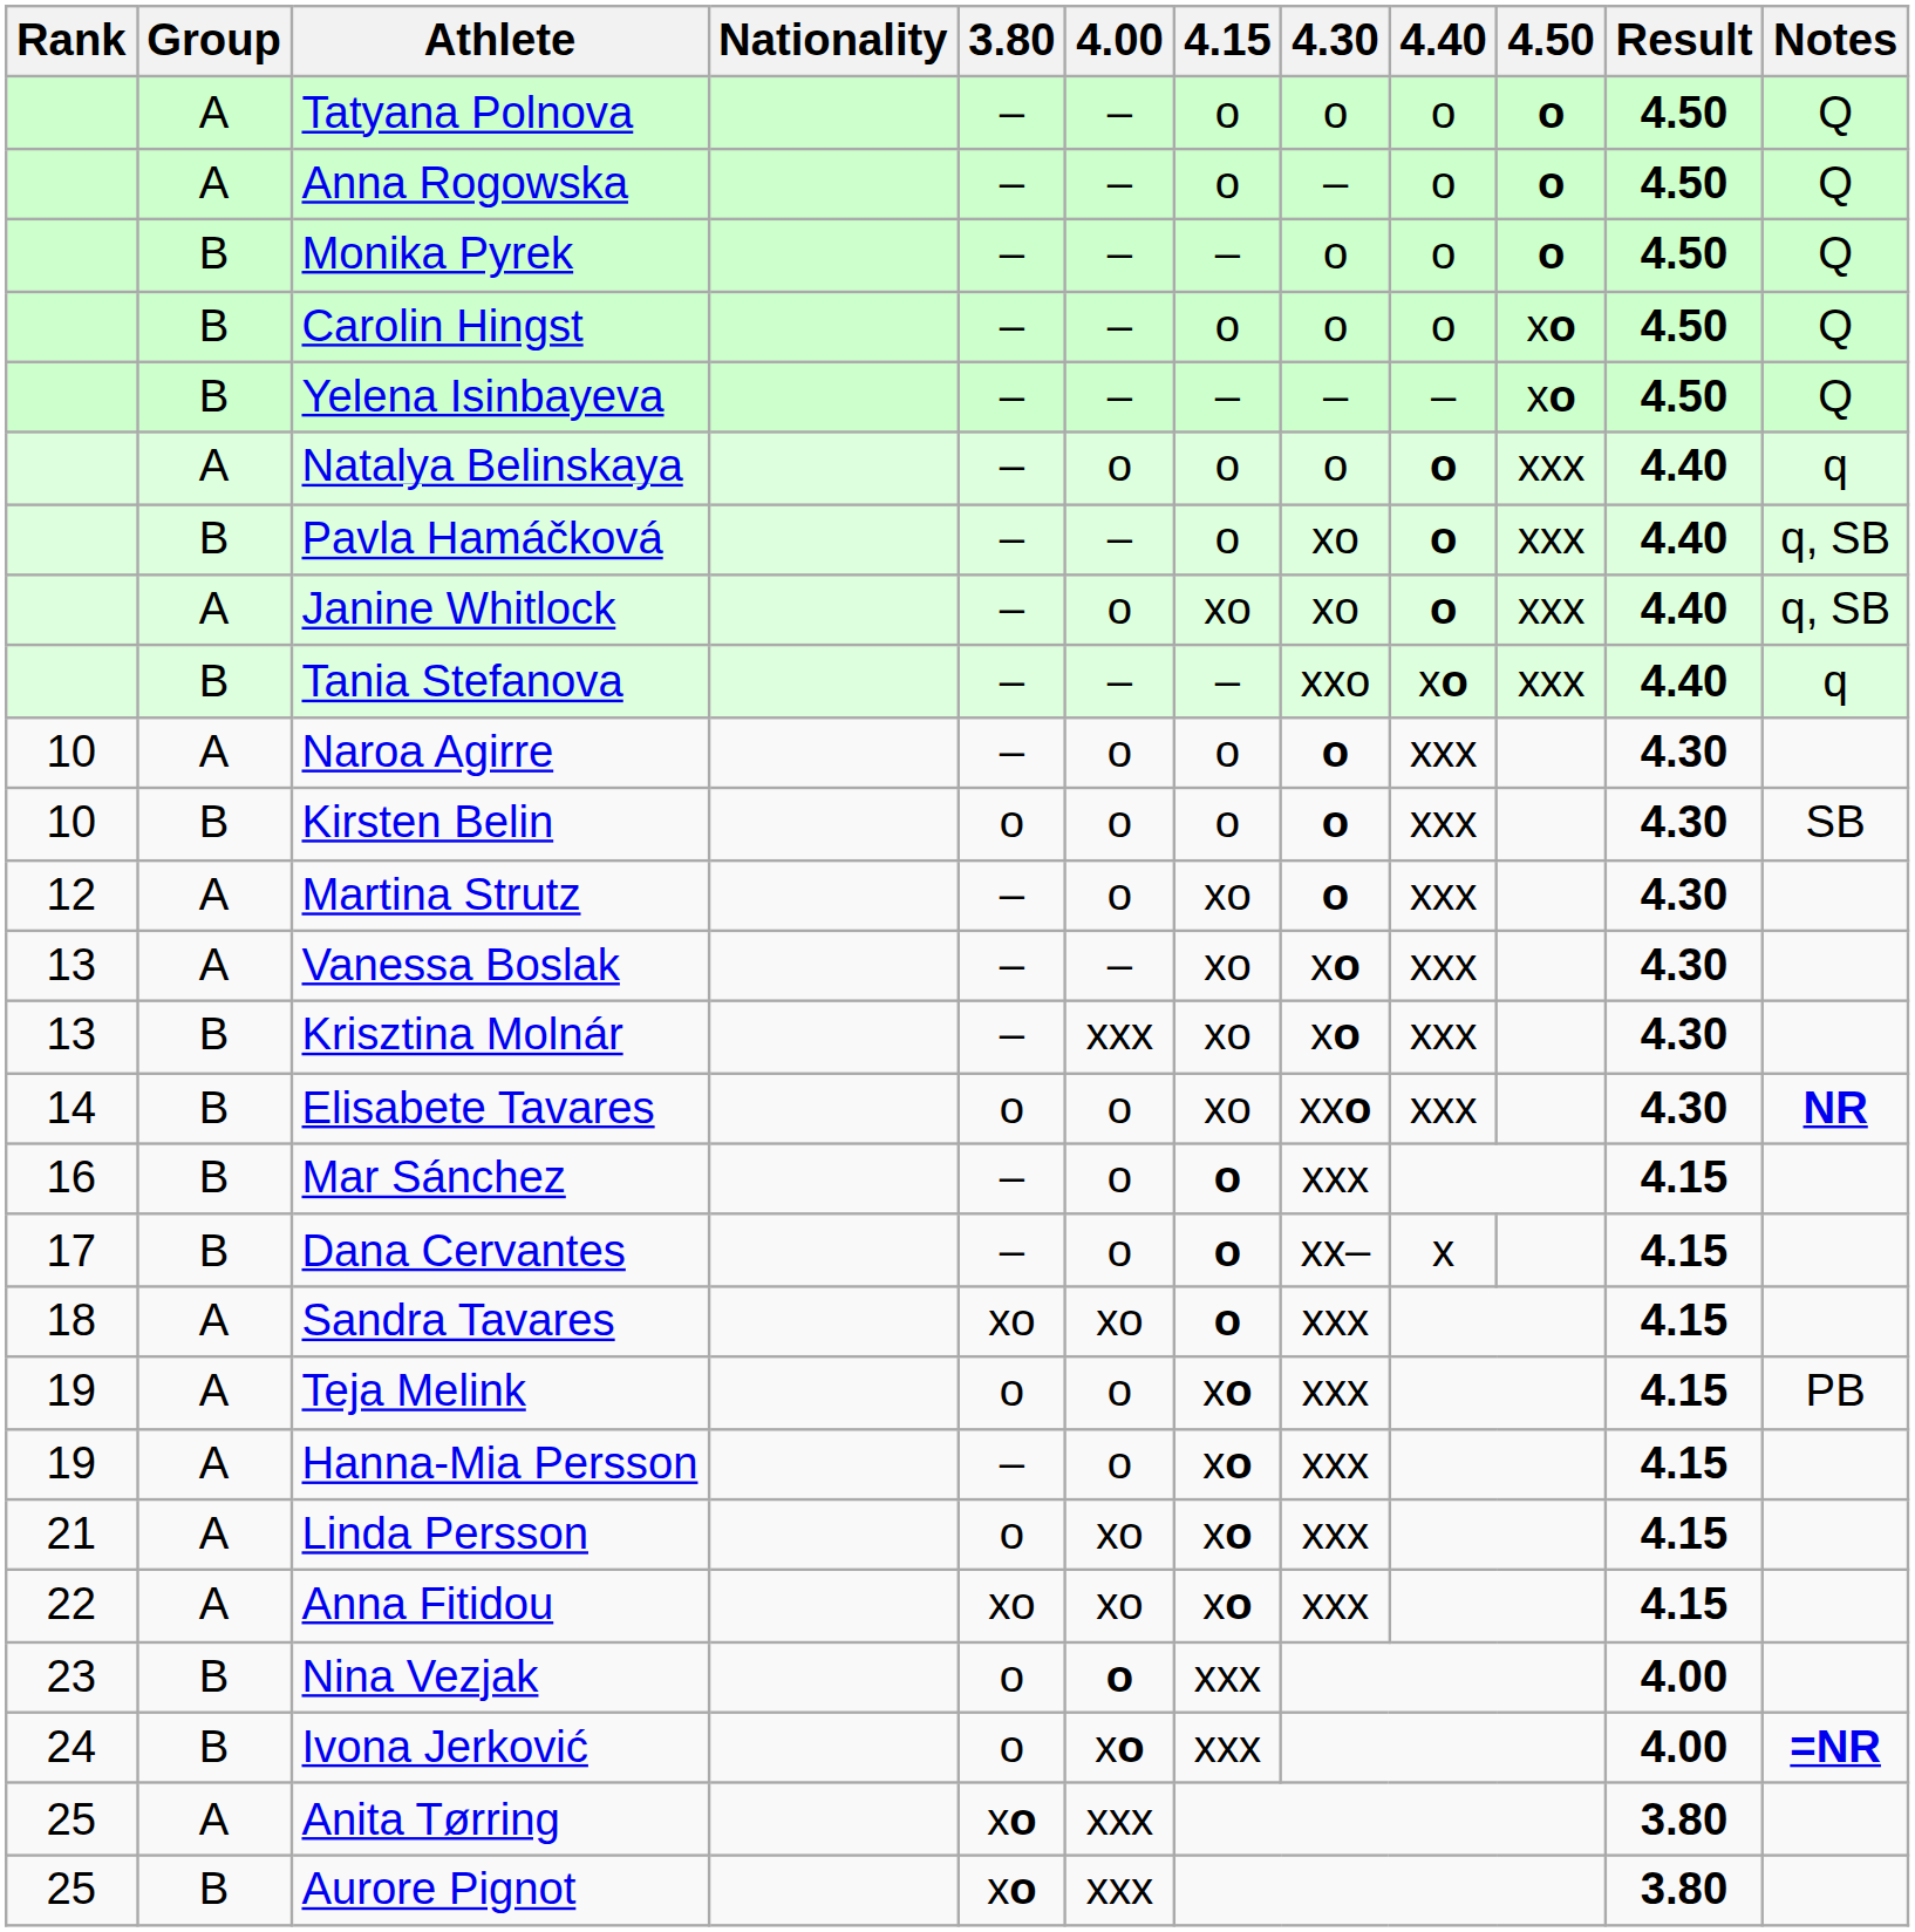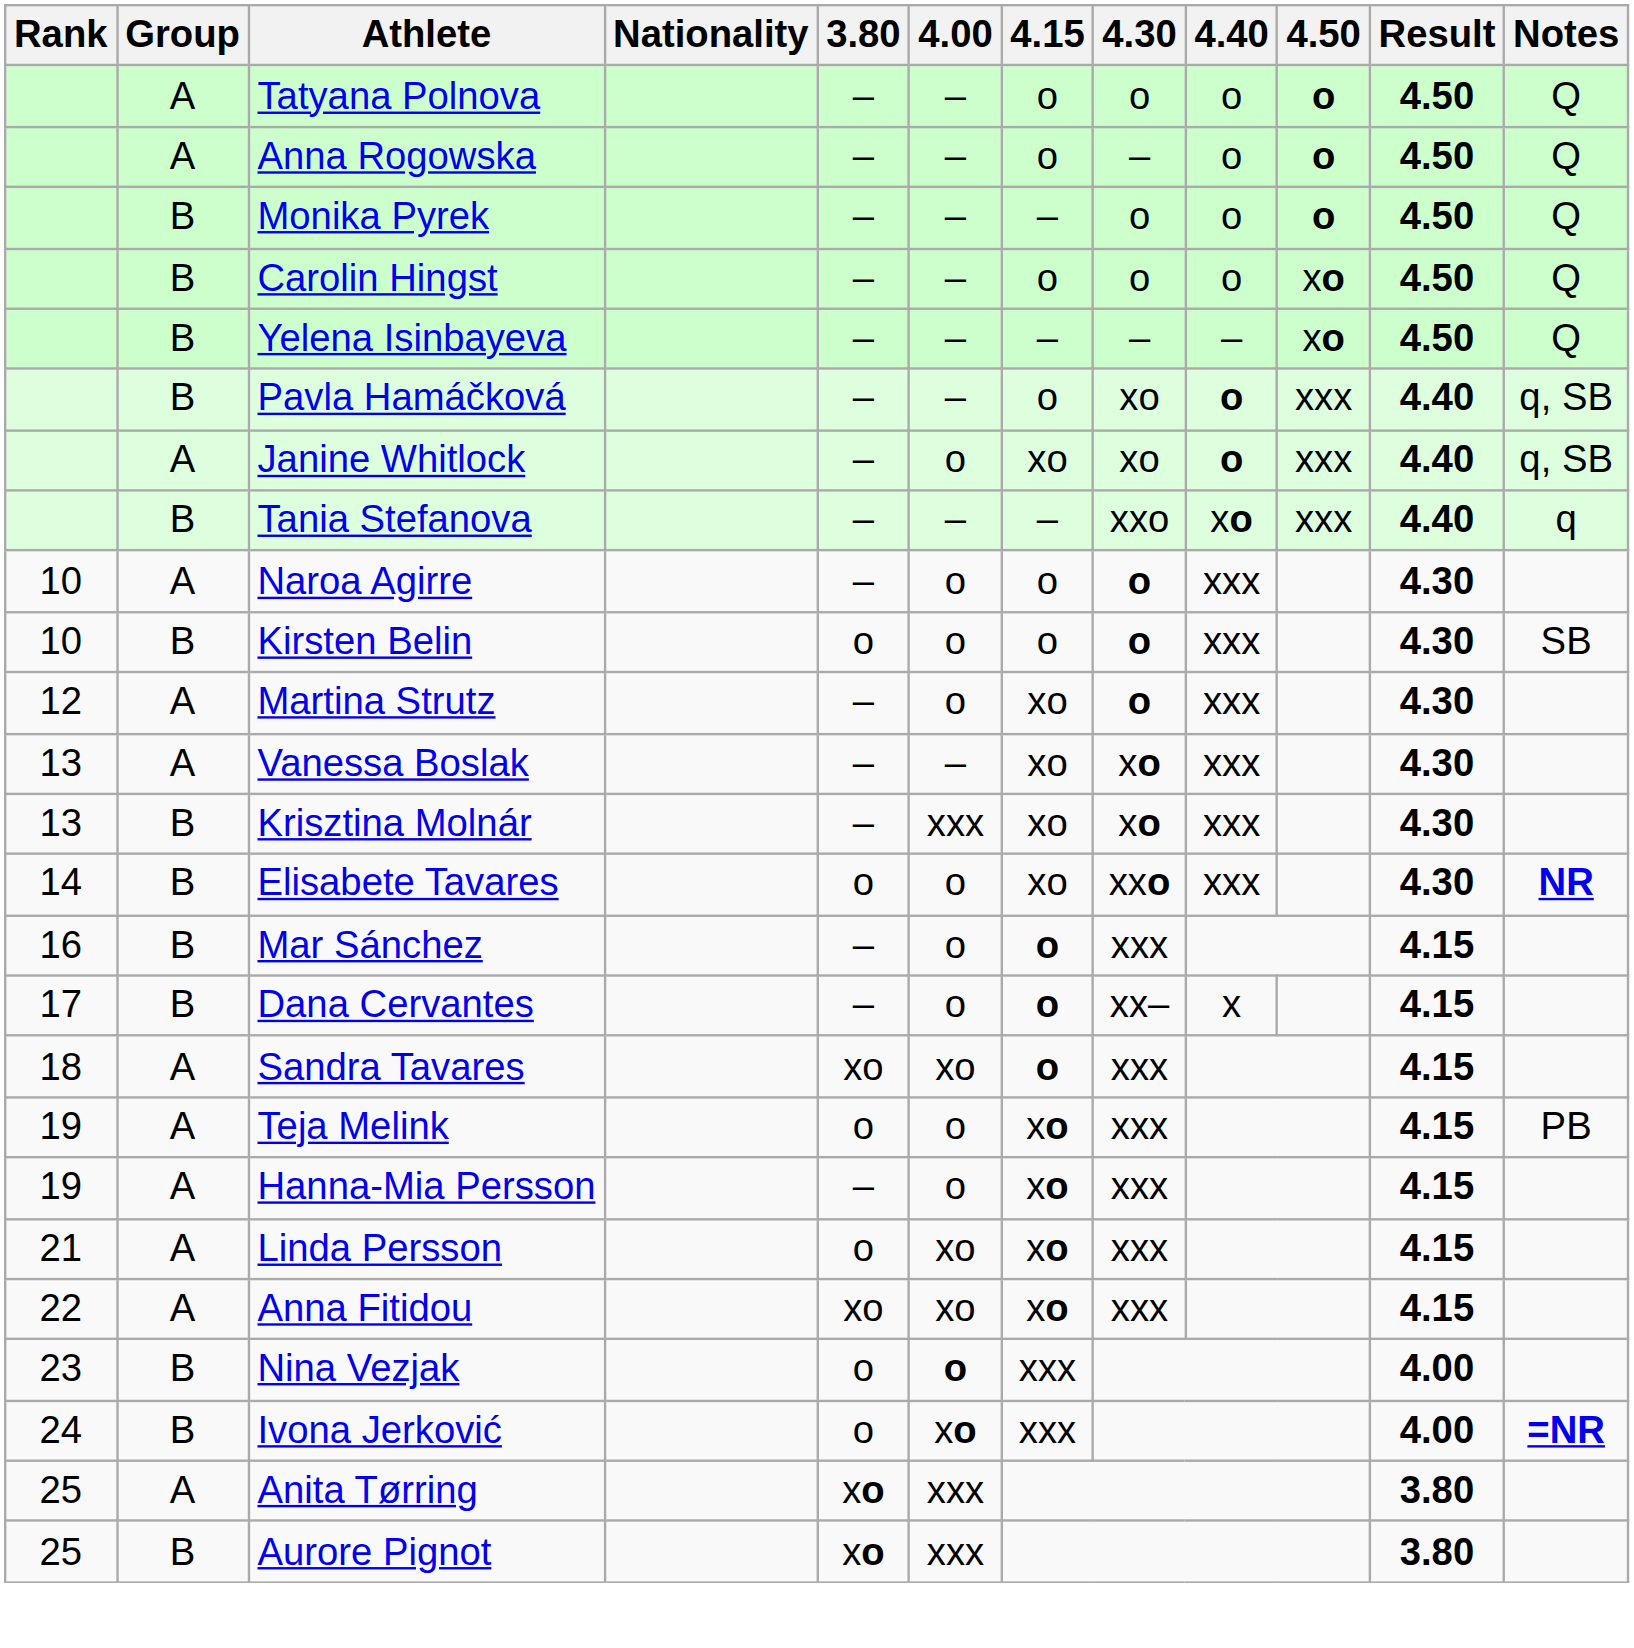 <table class="wikitable sortable" style="text-align:center">
 <tr>
 <th>Rank</th>
 <th>Group</th>
 <th>Athlete</th>
 <th>Nationality</th>
 <th>3.80</th>
 <th>4.00</th>
 <th>4.15</th>
 <th>4.30</th>
 <th>4.40</th>
 <th>4.50</th>
 <th>Result</th>
 <th>Notes</th>
 </tr>
 <tr bgcolor=ccffcc>
 <td></td>
 <td>A</td>
 <td align="left"><a href='#'>Tatyana Polnova</a></td>
 <td align=left></td>
 <td>–</td>
 <td>–</td>
 <td>o</td>
 <td>o</td>
 <td>o</td>
 <td><strong>o</strong></td>
 <td><strong>4.50</strong></td>
 <td>Q</td>
 </tr>
 <tr bgcolor=ccffcc>
 <td></td>
 <td>A</td>
 <td align="left"><a href='#'>Anna Rogowska</a></td>
 <td align=left></td>
 <td>–</td>
 <td>–</td>
 <td>o</td>
 <td>–</td>
 <td>o</td>
 <td><strong>o</strong></td>
 <td><strong>4.50</strong></td>
 <td>Q</td>
 </tr>
 <tr bgcolor=ccffcc>
 <td></td>
 <td>B</td>
 <td align="left"><a href='#'>Monika Pyrek</a></td>
 <td align=left></td>
 <td>–</td>
 <td>–</td>
 <td>–</td>
 <td>o</td>
 <td>o</td>
 <td><strong>o</strong></td>
 <td><strong>4.50</strong></td>
 <td>Q</td>
 </tr>
 <tr bgcolor=ccffcc>
 <td></td>
 <td>B</td>
 <td align="left"><a href='#'>Carolin Hingst</a></td>
 <td align=left></td>
 <td>–</td>
 <td>–</td>
 <td>o</td>
 <td>o</td>
 <td>o</td>
 <td>x<strong>o</strong></td>
 <td><strong>4.50</strong></td>
 <td>Q</td>
 </tr>
 <tr bgcolor=ccffcc>
 <td></td>
 <td>B</td>
 <td align="left"><a href='#'>Yelena Isinbayeva</a></td>
 <td align=left></td>
 <td>–</td>
 <td>–</td>
 <td>–</td>
 <td>–</td>
 <td>–</td>
 <td>x<strong>o</strong></td>
 <td><strong>4.50</strong></td>
 <td>Q</td>
-</tr>
-<tr bgcolor=ddffdd>
-<td></td>
-<td>A</td>
-<td align="left"><a href='#'>Natalya Belinskaya</a></td>
-<td align=left></td>
-<td>–</td>
-<td>o</td>
-<td>o</td>
-<td>o</td>
-<td><strong>o</strong></td>
-<td>xxx</td>
-<td><strong>4.40</strong></td>
-<td>q</td>
 </tr>
 <tr bgcolor=ddffdd>
 <td></td>
 <td>B</td>
 <td align="left"><a href='#'>Pavla Hamáčková</a></td>
 <td align=left></td>
 <td>–</td>
 <td>–</td>
 <td>o</td>
 <td>xo</td>
 <td><strong>o</strong></td>
 <td>xxx</td>
 <td><strong>4.40</strong></td>
 <td>q, SB</td>
 </tr>
 <tr bgcolor=ddffdd>
 <td></td>
 <td>A</td>
 <td align="left"><a href='#'>Janine Whitlock</a></td>
 <td align=left></td>
 <td>–</td>
 <td>o</td>
 <td>xo</td>
 <td>xo</td>
 <td><strong>o</strong></td>
 <td>xxx</td>
 <td><strong>4.40</strong></td>
 <td>q, SB</td>
 </tr>
 <tr bgcolor=ddffdd>
 <td></td>
 <td>B</td>
 <td align="left"><a href='#'>Tania Stefanova</a></td>
 <td align=left></td>
 <td>–</td>
 <td>–</td>
 <td>–</td>
 <td>xxo</td>
 <td>x<strong>o</strong></td>
 <td>xxx</td>
 <td><strong>4.40</strong></td>
 <td>q</td>
 </tr>
 <tr>
 <td>10</td>
 <td>A</td>
 <td align="left"><a href='#'>Naroa Agirre</a></td>
 <td align=left></td>
 <td>–</td>
 <td>o</td>
 <td>o</td>
 <td><strong>o</strong></td>
 <td>xxx</td>
 <td></td>
 <td><strong>4.30</strong></td>
 <td></td>
 </tr>
 <tr>
 <td>10</td>
 <td>B</td>
 <td align="left"><a href='#'>Kirsten Belin</a></td>
 <td align=left></td>
 <td>o</td>
 <td>o</td>
 <td>o</td>
 <td><strong>o</strong></td>
 <td>xxx</td>
 <td></td>
 <td><strong>4.30</strong></td>
 <td>SB</td>
 </tr>
 <tr>
 <td>12</td>
 <td>A</td>
 <td align="left"><a href='#'>Martina Strutz</a></td>
 <td align=left></td>
 <td>–</td>
 <td>o</td>
 <td>xo</td>
 <td><strong>o</strong></td>
 <td>xxx</td>
 <td></td>
 <td><strong>4.30</strong></td>
 <td></td>
 </tr>
 <tr>
 <td>13</td>
 <td>A</td>
 <td align="left"><a href='#'>Vanessa Boslak</a></td>
 <td align=left></td>
 <td>–</td>
 <td>–</td>
 <td>xo</td>
 <td>x<strong>o</strong></td>
 <td>xxx</td>
 <td></td>
 <td><strong>4.30</strong></td>
 <td></td>
 </tr>
 <tr>
 <td>13</td>
 <td>B</td>
 <td align="left"><a href='#'>Krisztina Molnár</a></td>
 <td align=left></td>
 <td>–</td>
 <td>xxx</td>
 <td>xo</td>
 <td>x<strong>o</strong></td>
 <td>xxx</td>
 <td></td>
 <td><strong>4.30</strong></td>
 <td></td>
 </tr>
 <tr>
 <td>14</td>
 <td>B</td>
 <td align="left"><a href='#'>Elisabete Tavares</a></td>
 <td align=left></td>
 <td>o</td>
 <td>o</td>
 <td>xo</td>
 <td>xx<strong>o</strong></td>
 <td>xxx</td>
 <td></td>
 <td><strong>4.30</strong></td>
 <td><strong><a href='#'>NR</a></strong></td>
 </tr>
 <tr>
 <td>16</td>
 <td>B</td>
 <td align="left"><a href='#'>Mar Sánchez</a></td>
 <td align=left></td>
 <td>–</td>
 <td>o</td>
 <td><strong>o</strong></td>
 <td>xxx</td>
 <td colspan=2></td>
 <td><strong>4.15</strong></td>
 <td></td>
 </tr>
 <tr>
 <td>17</td>
 <td>B</td>
 <td align="left"><a href='#'>Dana Cervantes</a></td>
 <td align=left></td>
 <td>–</td>
 <td>o</td>
 <td><strong>o</strong></td>
 <td>xx–</td>
 <td>x</td>
 <td></td>
 <td><strong>4.15</strong></td>
 <td></td>
 </tr>
 <tr>
 <td>18</td>
 <td>A</td>
 <td align="left"><a href='#'>Sandra Tavares</a></td>
 <td align=left></td>
 <td>xo</td>
 <td>xo</td>
 <td><strong>o</strong></td>
 <td>xxx</td>
 <td colspan=2></td>
 <td><strong>4.15</strong></td>
 <td></td>
 </tr>
 <tr>
 <td>19</td>
 <td>A</td>
 <td align="left"><a href='#'>Teja Melink</a></td>
 <td align=left></td>
 <td>o</td>
 <td>o</td>
 <td>x<strong>o</strong></td>
 <td>xxx</td>
 <td colspan=2></td>
 <td><strong>4.15</strong></td>
 <td>PB</td>
 </tr>
 <tr>
 <td>19</td>
 <td>A</td>
 <td align="left"><a href='#'>Hanna-Mia Persson</a></td>
 <td align=left></td>
 <td>–</td>
 <td>o</td>
 <td>x<strong>o</strong></td>
 <td>xxx</td>
 <td colspan=2></td>
 <td><strong>4.15</strong></td>
 <td></td>
 </tr>
 <tr>
 <td>21</td>
 <td>A</td>
 <td align="left"><a href='#'>Linda Persson</a></td>
 <td align=left></td>
 <td>o</td>
 <td>xo</td>
 <td>x<strong>o</strong></td>
 <td>xxx</td>
 <td colspan=2></td>
 <td><strong>4.15</strong></td>
 <td></td>
 </tr>
 <tr>
 <td>22</td>
 <td>A</td>
 <td align="left"><a href='#'>Anna Fitidou</a></td>
 <td align=left></td>
 <td>xo</td>
 <td>xo</td>
 <td>x<strong>o</strong></td>
 <td>xxx</td>
 <td colspan=2></td>
 <td><strong>4.15</strong></td>
 <td></td>
 </tr>
 <tr>
 <td>23</td>
 <td>B</td>
 <td align="left"><a href='#'>Nina Vezjak</a></td>
 <td align=left></td>
 <td>o</td>
 <td><strong>o</strong></td>
 <td>xxx</td>
 <td colspan=3></td>
 <td><strong>4.00</strong></td>
 <td></td>
 </tr>
 <tr>
 <td>24</td>
 <td>B</td>
 <td align="left"><a href='#'>Ivona Jerković</a></td>
 <td align=left></td>
 <td>o</td>
 <td>x<strong>o</strong></td>
 <td>xxx</td>
 <td colspan=3></td>
 <td><strong>4.00</strong></td>
 <td><strong><a href='#'>=NR</a></strong></td>
 </tr>
 <tr>
 <td>25</td>
 <td>A</td>
 <td align="left"><a href='#'>Anita Tørring</a></td>
 <td align=left></td>
 <td>x<strong>o</strong></td>
 <td>xxx</td>
 <td colspan=4></td>
 <td><strong>3.80</strong></td>
 <td></td>
 </tr>
 <tr>
 <td>25</td>
 <td>B</td>
 <td align="left"><a href='#'>Aurore Pignot</a></td>
 <td align=left></td>
 <td>x<strong>o</strong></td>
 <td>xxx</td>
 <td colspan=4></td>
 <td><strong>3.80</strong></td>
 <td></td>
 </tr>
 </table>
